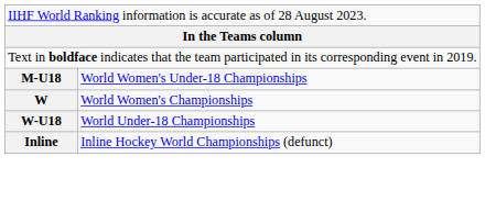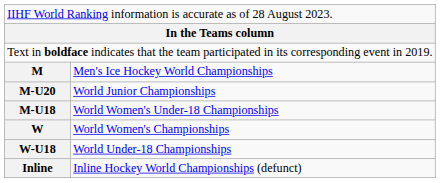 <table class="wikitable">
 <tr>
 <td colspan=2><a href='#'>IIHF World Ranking</a> information is accurate as of 28 August 2023.</td>
 </tr>
 <tr>
 <th colspan=2>In the Teams column</th>
 </tr>
 <tr>
 <td colspan=2>Text in <strong>boldface</strong> indicates that the team participated in its corresponding event in 2019.</td>
+</tr>
+<tr>
+<th>M</th>
+<td><a href='#'>Men's Ice Hockey World Championships</a></td>
+</tr>
+<tr>
+<th>M-U20</th>
+<td><a href='#'>World Junior Championships</a></td>
 </tr>
 <tr>
 <th>M-U18</th>
 <td><a href='#'>World Women's Under-18 Championships</a></td>
 </tr>
 <tr>
 <th>W</th>
 <td><a href='#'>World Women's Championships</a></td>
 </tr>
 <tr>
 <th>W-U18</th>
 <td><a href='#'>World Under-18 Championships</a></td>
 </tr>
 <tr>
 <th>Inline</th>
 <td><a href='#'>Inline Hockey World Championships</a> (defunct)</td>
 </tr>
 </table>
